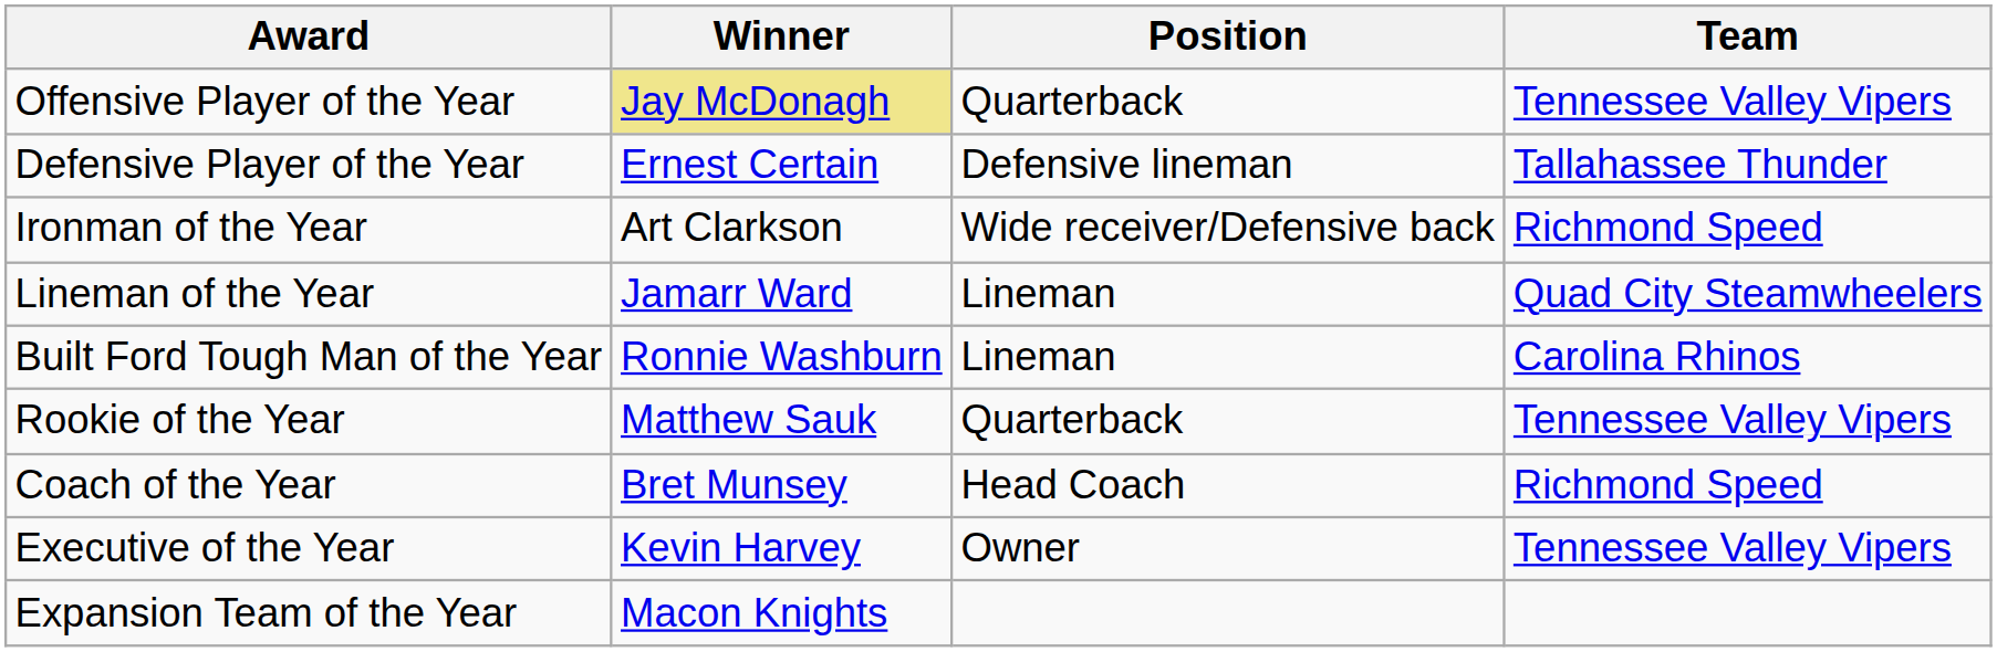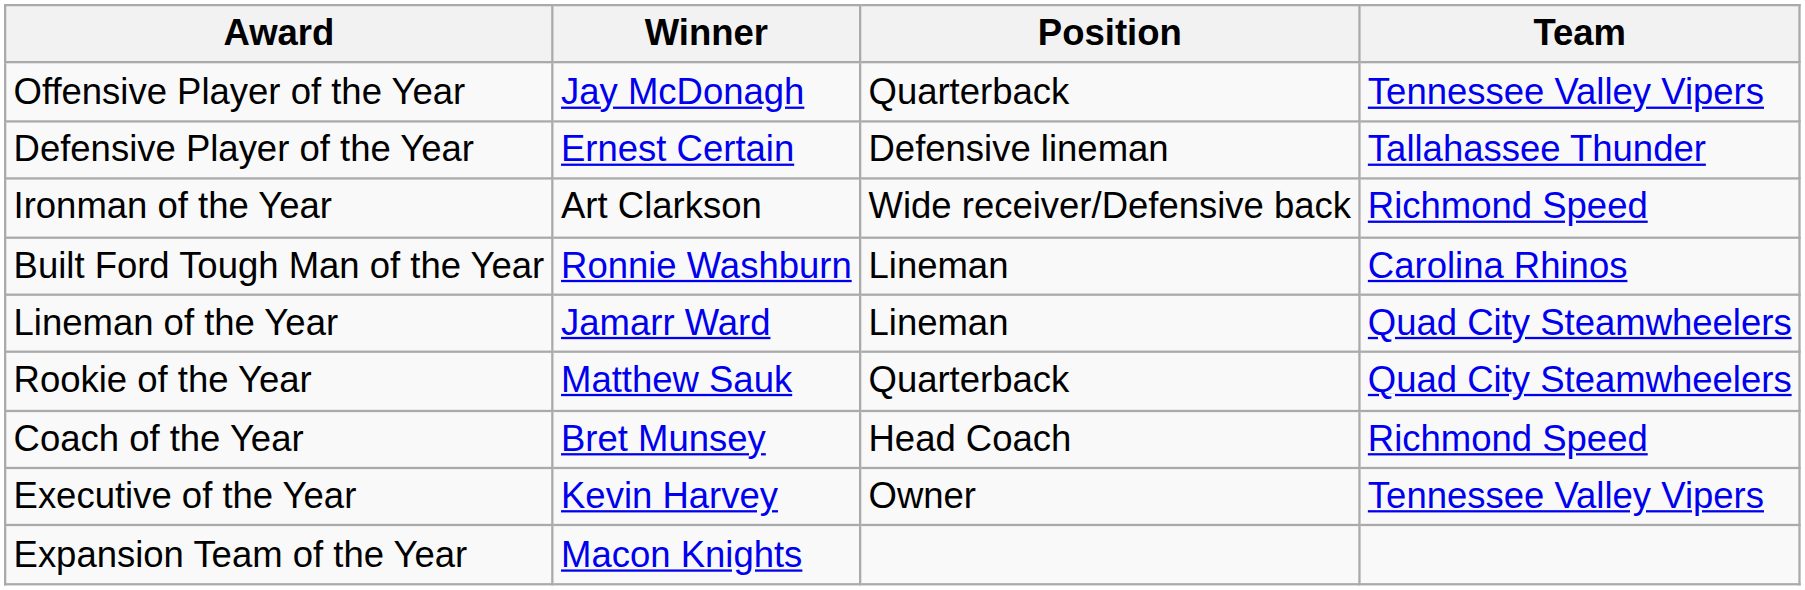 <table class="wikitable">
 <tr>
 <th>Award</th>
 <th>Winner</th>
 <th>Position</th>
 <th>Team</th>
 </tr>
 <tr>
 <td>Offensive Player of the Year</td>
-<td style="background: khaki;"><a href='#'>Jay McDonagh</a></td>
+<td><a href='#'>Jay McDonagh</a></td>
 <td>Quarterback</td>
 <td><a href='#'>Tennessee Valley Vipers</a></td>
 </tr>
 <tr>
 <td>Defensive Player of the Year</td>
 <td><a href='#'>Ernest Certain</a></td>
 <td>Defensive lineman</td>
 <td><a href='#'>Tallahassee Thunder</a></td>
 </tr>
 <tr>
 <td>Ironman of the Year</td>
 <td>Art Clarkson</td>
 <td>Wide receiver/Defensive back</td>
 <td><a href='#'>Richmond Speed</a></td>
 </tr>
 <tr>
+<td>Built Ford Tough Man of the Year</td>
+<td><a href='#'>Ronnie Washburn</a></td>
+<td>Lineman</td>
+<td><a href='#'>Carolina Rhinos</a></td>
+</tr>
+<tr>
 <td>Lineman of the Year</td>
 <td><a href='#'>Jamarr Ward</a></td>
 <td>Lineman</td>
 <td><a href='#'>Quad City Steamwheelers</a></td>
 </tr>
 <tr>
-<td>Built Ford Tough Man of the Year</td>
-<td><a href='#'>Ronnie Washburn</a></td>
-<td>Lineman</td>
-<td><a href='#'>Carolina Rhinos</a></td>
-</tr>
-<tr>
 <td>Rookie of the Year</td>
 <td><a href='#'>Matthew Sauk</a></td>
 <td>Quarterback</td>
-<td><a href='#'>Tennessee Valley Vipers</a></td>
+<td><a href='#'>Quad City Steamwheelers</a></td>
 </tr>
 <tr>
 <td>Coach of the Year</td>
 <td><a href='#'>Bret Munsey</a></td>
 <td>Head Coach</td>
 <td><a href='#'>Richmond Speed</a></td>
 </tr>
 <tr>
 <td>Executive of the Year</td>
 <td><a href='#'>Kevin Harvey</a></td>
 <td>Owner</td>
 <td><a href='#'>Tennessee Valley Vipers</a></td>
 </tr>
 <tr>
 <td>Expansion Team of the Year</td>
 <td><a href='#'>Macon Knights</a></td>
 <td></td>
 <td></td>
 </tr>
 </table>
